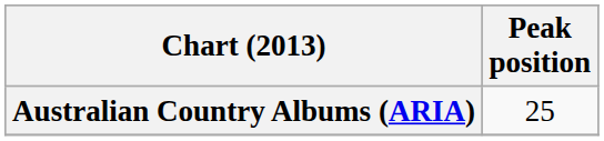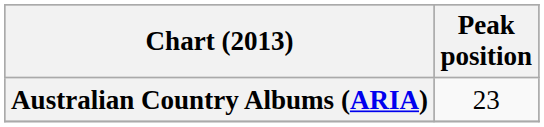 <table class="wikitable sortable plainrowheaders">
 <tr>
 <th scope="col">Chart (2013)</th>
 <th scope="col">Peak<br>position</th>
 </tr>
 <tr>
 <th scope="row">Australian Country Albums (<a href='#'>ARIA</a>)</th>
-<td align="center">25</td>
+<td align="center">23</td>
 </tr>
 <tr>
 </tr>
 </table>
